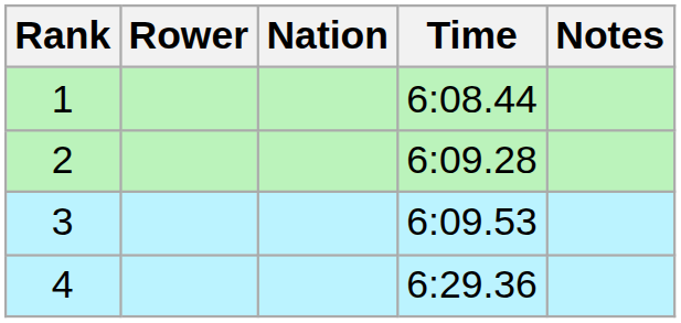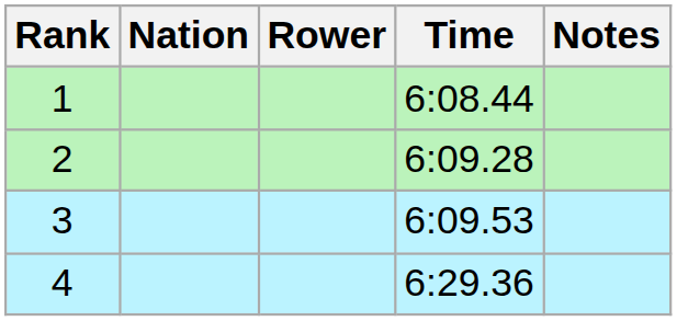 <table class="wikitable sortable" style="text-align:center">
 <tr>
 <th>Rank</th>
+<th>Nation</th>
 <th>Rower</th>
-<th>Nation</th>
 <th>Time</th>
 <th>Notes</th>
 </tr>
 <tr bgcolor=bbf3bb>
 <td>1</td>
+<td align=left></td>
 <td align=left data-sort-value="Body, Pascal"></td>
-<td align=left></td>
 <td>6:08.44</td>
 <td></td>
 </tr>
 <tr bgcolor=bbf3bb>
 <td>2</td>
+<td align=left></td>
 <td align=left data-sort-value="Dell'Aquila, Antonio"></td>
-<td align=left></td>
 <td>6:09.28</td>
 <td></td>
 </tr>
 <tr bgcolor=bbf3ff>
 <td>3</td>
+<td align=left></td>
 <td align=left data-sort-value="Emke, Mark"></td>
-<td align=left></td>
 <td>6:09.53</td>
 <td></td>
 </tr>
 <tr bgcolor=bbf3ff>
 <td>4</td>
+<td align=left></td>
 <td align=left data-sort-value="Bonini, Oscar"></td>
-<td align=left></td>
 <td>6:29.36</td>
 <td></td>
 </tr>
 </table>
